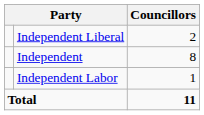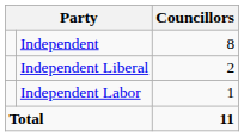 <table class="wikitable">
 <tr>
 <th colspan="2">Party</th>
 <th>Councillors</th>
 </tr>
 <tr>
 <td> </td>
-<td><a href='#'>Independent Liberal</a></td>
-<td align=right>2</td>
+<td><a href='#'>Independent</a></td>
+<td align=right>8</td>
 </tr>
 <tr>
 <td> </td>
-<td><a href='#'>Independent</a></td>
-<td align=right>8</td>
+<td><a href='#'>Independent Liberal</a></td>
+<td align=right>2</td>
 </tr>
 <tr>
 <td> </td>
 <td><a href='#'>Independent Labor</a></td>
 <td align=right>1</td>
 </tr>
 <tr>
 <td colspan="2"><strong>Total</strong></td>
 <td align=right><strong>11</strong></td>
 </tr>
 </table>
